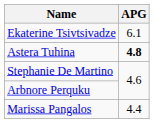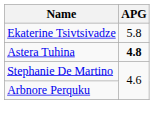 <table class=wikitable>
 <tr>
 <th>Name</th>
 <th>APG</th>
 </tr>
 <tr>
 <td> <a href='#'>Ekaterine Tsivtsivadze</a></td>
-<td align=center>6.1</td>
+<td align=center>5.8</td>
 </tr>
 <tr>
 <td> <a href='#'>Astera Tuhina</a></td>
 <td align=center><strong>4.8</strong></td>
 </tr>
 <tr>
 <td> <a href='#'>Stephanie De Martino</a></td>
 <td align=center rowspan=2>4.6</td>
 </tr>
 <tr>
 <td> <a href='#'>Arbnore Perquku</a></td>
 </tr>
-<tr>
-<td> <a href='#'>Marissa Pangalos</a></td>
-<td align=center>4.4</td>
-</tr>
 </table>
